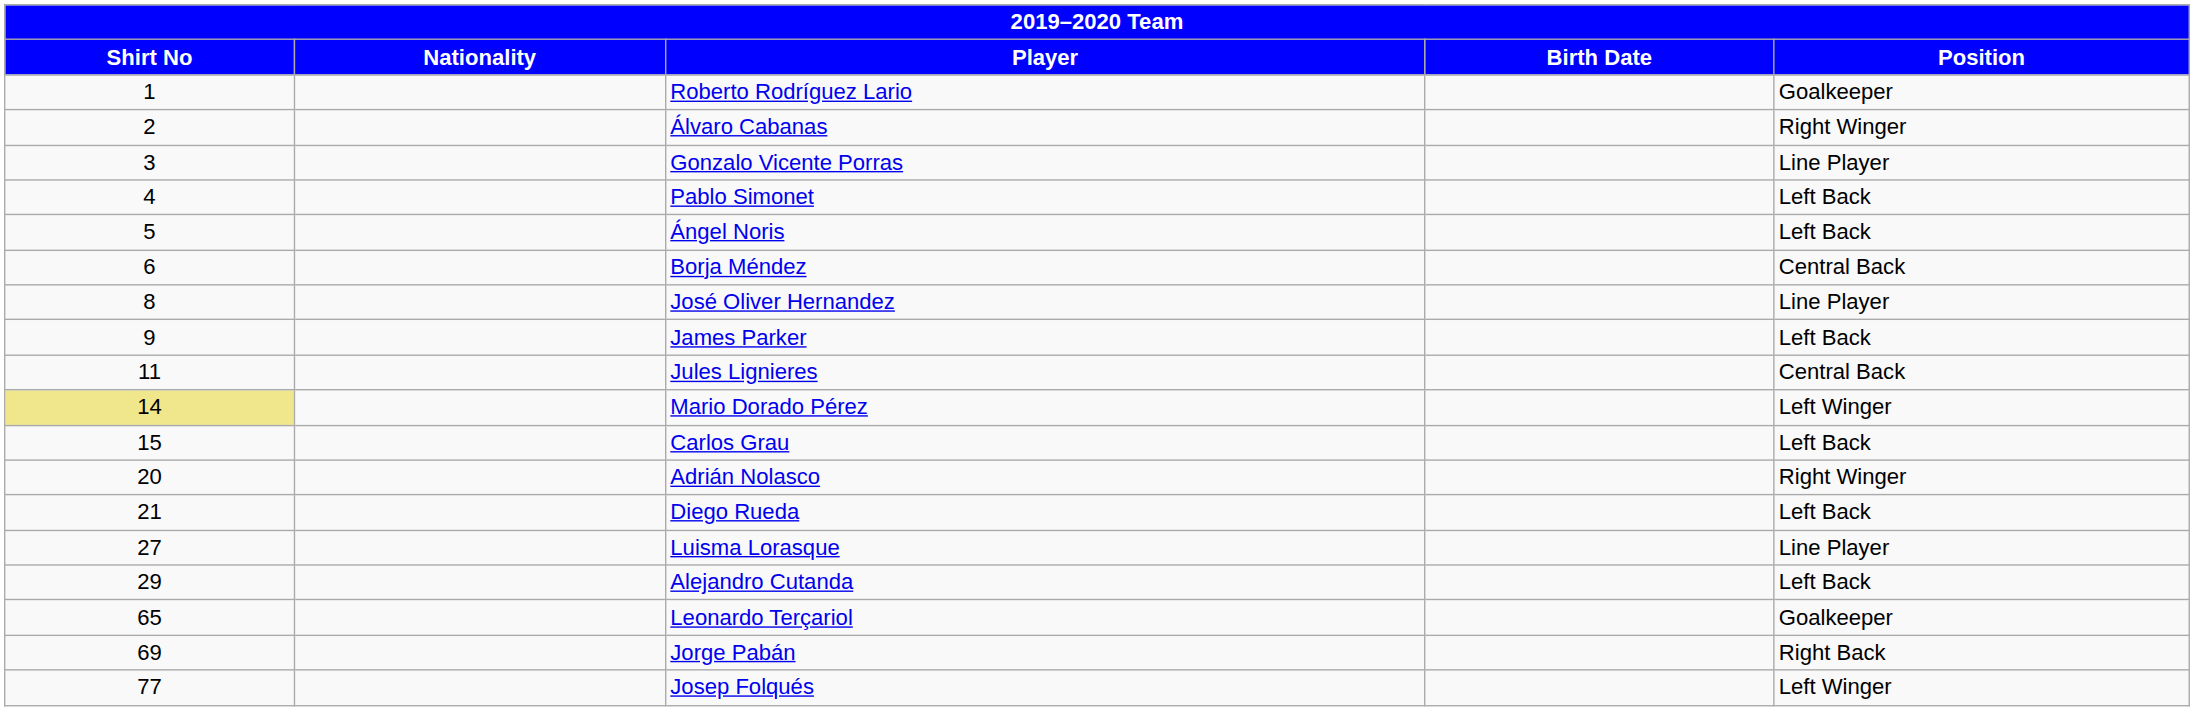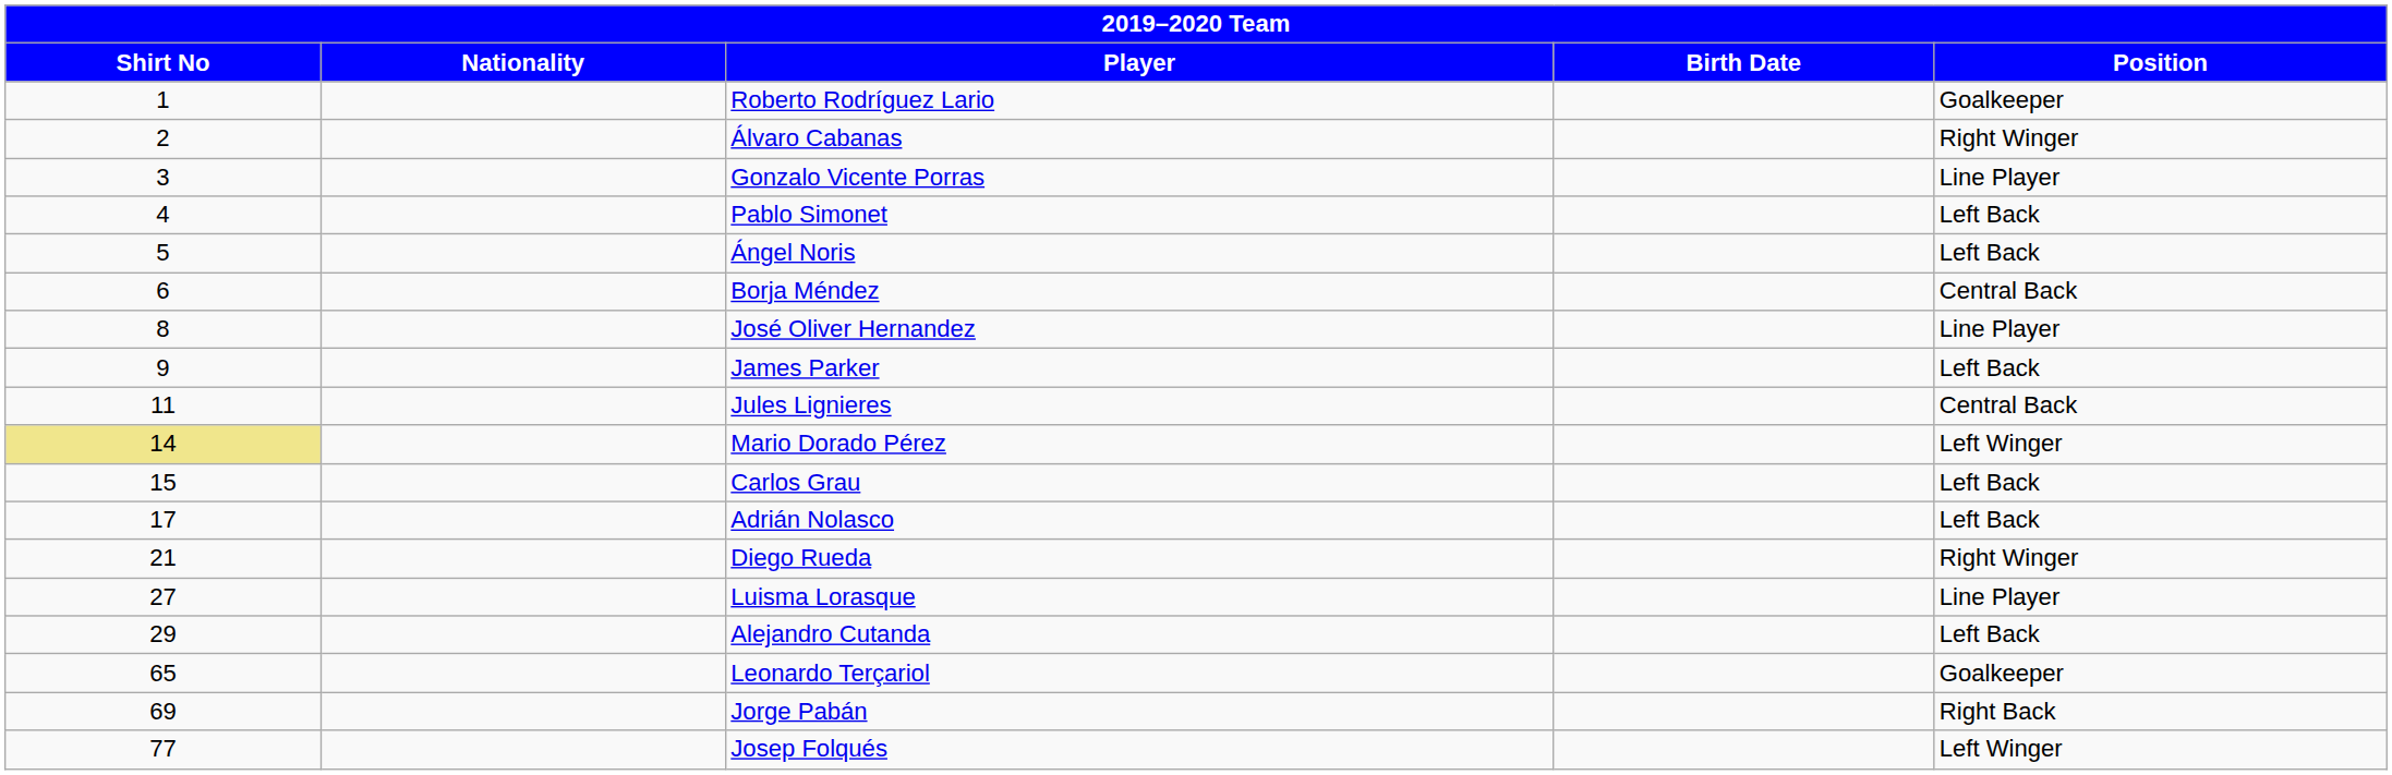 <table class="wikitable collapsible collapsed" style="width:100%;">
 <tr>
 <th colspan=5 style="background-color:#0000FF;color:white;text-align:center;"><strong>2019–2020 Team</strong></th>
 </tr>
 <tr>
 <th style="color:white; background:#0000FF">Shirt No</th>
 <th style="color:white; background:#0000FF">Nationality</th>
 <th style="color:white; background:#0000FF">Player</th>
 <th style="color:white; background:#0000FF">Birth Date</th>
 <th style="color:white; background:#0000FF">Position</th>
 </tr>
 <tr>
 <td align=center>1</td>
 <td></td>
 <td><a href='#'>Roberto Rodríguez Lario</a></td>
 <td></td>
 <td>Goalkeeper</td>
 </tr>
 <tr>
 <td align=center>2</td>
 <td></td>
 <td><a href='#'>Álvaro Cabanas</a></td>
 <td></td>
 <td>Right Winger</td>
 </tr>
 <tr>
 <td align=center>3</td>
 <td></td>
 <td><a href='#'>Gonzalo Vicente Porras</a></td>
 <td></td>
 <td>Line Player</td>
 </tr>
 <tr>
 <td align=center>4</td>
 <td></td>
 <td><a href='#'>Pablo Simonet</a></td>
 <td></td>
 <td>Left Back</td>
 </tr>
 <tr>
 <td align=center>5</td>
 <td></td>
 <td><a href='#'>Ángel Noris</a></td>
 <td></td>
 <td>Left Back</td>
 </tr>
 <tr>
 <td align=center>6</td>
 <td></td>
 <td><a href='#'>Borja Méndez</a></td>
 <td></td>
 <td>Central Back</td>
 </tr>
 <tr>
 <td align=center>8</td>
 <td></td>
 <td><a href='#'>José Oliver Hernandez</a></td>
 <td></td>
 <td>Line Player</td>
 </tr>
 <tr>
 <td align=center>9</td>
 <td></td>
 <td><a href='#'>James Parker</a></td>
 <td></td>
 <td>Left Back</td>
 </tr>
 <tr>
 <td align=center>11</td>
 <td></td>
 <td><a href='#'>Jules Lignieres</a></td>
 <td></td>
 <td>Central Back</td>
 </tr>
 <tr>
 <td align=center style="background: khaki;">14</td>
 <td></td>
 <td><a href='#'>Mario Dorado Pérez</a></td>
 <td></td>
 <td>Left Winger</td>
 </tr>
 <tr>
 <td align=center>15</td>
 <td></td>
 <td><a href='#'>Carlos Grau</a></td>
 <td></td>
 <td>Left Back</td>
 </tr>
 <tr>
-<td align=center>20</td>
+<td align=center>17</td>
 <td></td>
 <td><a href='#'>Adrián Nolasco</a></td>
 <td></td>
-<td>Right Winger</td>
+<td>Left Back</td>
 </tr>
 <tr>
 <td align=center>21</td>
 <td></td>
 <td><a href='#'>Diego Rueda</a></td>
 <td></td>
-<td>Left Back</td>
+<td>Right Winger</td>
 </tr>
 <tr>
 <td align=center>27</td>
 <td></td>
 <td><a href='#'>Luisma Lorasque</a></td>
 <td></td>
 <td>Line Player</td>
 </tr>
 <tr>
 <td align=center>29</td>
 <td></td>
 <td><a href='#'>Alejandro Cutanda</a></td>
 <td></td>
 <td>Left Back</td>
 </tr>
 <tr>
 <td align=center>65</td>
 <td></td>
 <td><a href='#'>Leonardo Terçariol</a></td>
 <td></td>
 <td>Goalkeeper</td>
 </tr>
 <tr>
 <td align=center>69</td>
 <td></td>
 <td><a href='#'>Jorge Pabán</a></td>
 <td></td>
 <td>Right Back</td>
 </tr>
 <tr>
 <td align=center>77</td>
 <td></td>
 <td><a href='#'>Josep Folqués</a></td>
 <td></td>
 <td>Left Winger</td>
 </tr>
 </table>
